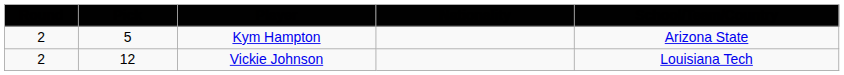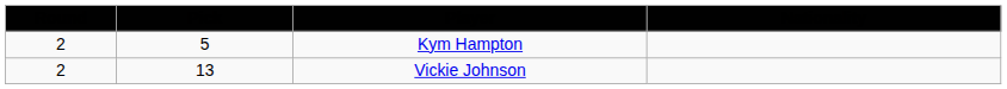 <table class="wikitable" style="text-align:center; width:60em">
 <tr>
 <th style="background: #010101" width="2%"><span>Round</span></th>
 <th style="background: #010101" width="5%"><span>Pick</span></th>
 <th style="background: #010101" width="10%"><span>Player</span></th>
 <th style="background: #010101" width="10%"><span>Nationality</span></th>
-<th style="background: #010101" width="10%"><span>School/Team/Country</span></th>
 </tr>
 <tr>
 <td>2</td>
 <td>5</td>
 <td><a href='#'>Kym Hampton</a></td>
 <td></td>
-<td><a href='#'>Arizona State</a></td>
 </tr>
 <tr>
 <td>2</td>
-<td>12</td>
+<td>13</td>
 <td><a href='#'>Vickie Johnson</a></td>
 <td></td>
-<td><a href='#'>Louisiana Tech</a></td>
 </tr>
 </table>
